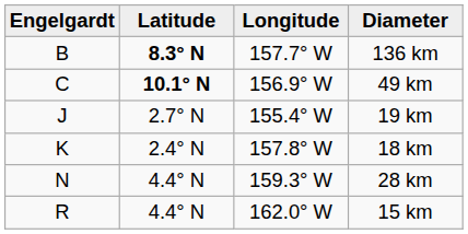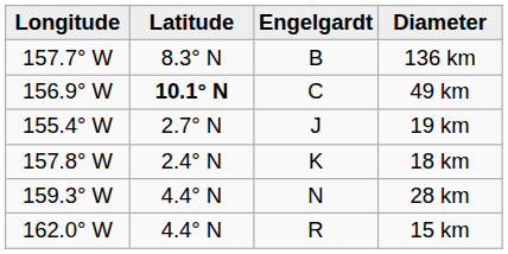 <table class="wikitable">
 <tr>
+<th width="25%" style="background:#eeeeee;">Longitude</th>
+<th width="25%" style="background:#eeeeee;">Latitude</th>
 <th width="25%" style="background:#eeeeee;">Engelgardt</th>
-<th width="25%" style="background:#eeeeee;">Latitude</th>
-<th width="25%" style="background:#eeeeee;">Longitude</th>
 <th width="25%" style="background:#eeeeee;">Diameter</th>
 </tr>
 <tr>
+<td align="center">157.7° W</td>
+<td align="center">8.3° N</td>
 <td align="center">B</td>
-<td align="center"><strong>8.3° N</strong></td>
-<td align="center">157.7° W</td>
 <td align="center">136 km</td>
 </tr>
 <tr>
+<td align="center">156.9° W</td>
+<td align="center"><strong>10.1° N</strong></td>
 <td align="center">C</td>
-<td align="center"><strong>10.1° N</strong></td>
-<td align="center">156.9° W</td>
 <td align="center">49 km</td>
 </tr>
 <tr>
+<td align="center">155.4° W</td>
+<td align="center">2.7° N</td>
 <td align="center">J</td>
-<td align="center">2.7° N</td>
-<td align="center">155.4° W</td>
 <td align="center">19 km</td>
 </tr>
 <tr>
+<td align="center">157.8° W</td>
+<td align="center">2.4° N</td>
 <td align="center">K</td>
-<td align="center">2.4° N</td>
-<td align="center">157.8° W</td>
 <td align="center">18 km</td>
 </tr>
 <tr>
+<td align="center">159.3° W</td>
+<td align="center">4.4° N</td>
 <td align="center">N</td>
-<td align="center">4.4° N</td>
-<td align="center">159.3° W</td>
 <td align="center">28 km</td>
 </tr>
 <tr>
+<td align="center">162.0° W</td>
+<td align="center">4.4° N</td>
 <td align="center">R</td>
-<td align="center">4.4° N</td>
-<td align="center">162.0° W</td>
 <td align="center">15 km</td>
 </tr>
 </table>
